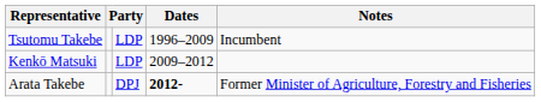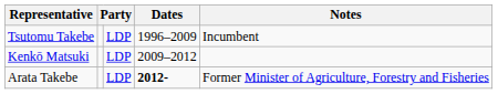 <table class=wikitable>
 <tr valign=bottom>
 <th>Representative</th>
 <th colspan="2">Party</th>
 <th>Dates</th>
 <th>Notes</th>
 </tr>
 <tr>
 <td><a href='#'>Tsutomu Takebe</a></td>
 <td bgcolor=></td>
 <td><a href='#'>LDP</a></td>
 <td>1996–2009</td>
 <td>Incumbent</td>
 </tr>
 <tr>
 <td><a href='#'>Kenkō Matsuki</a></td>
 <td bgcolor=></td>
 <td><a href='#'>LDP</a></td>
 <td>2009–2012</td>
 <td></td>
 </tr>
 <tr>
 <td>Arata Takebe</td>
 <td bgcolor=></td>
-<td><a href='#'>DPJ</a></td>
+<td><a href='#'>LDP</a></td>
 <td><strong>2012-</strong></td>
 <td>Former <a href='#'>Minister of Agriculture, Forestry and Fisheries</a></td>
 </tr>
 </table>
